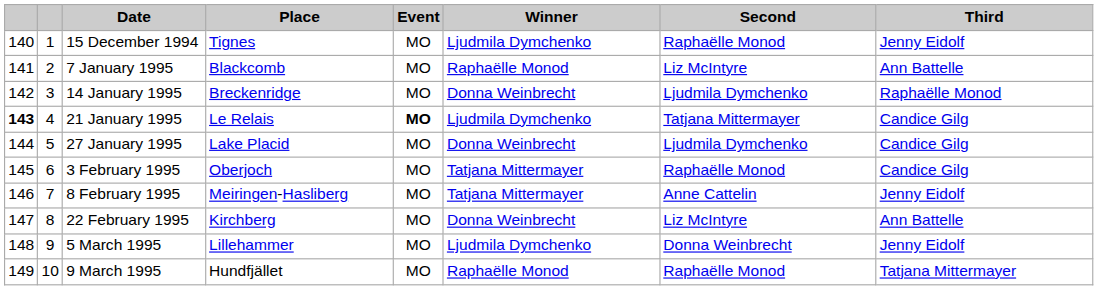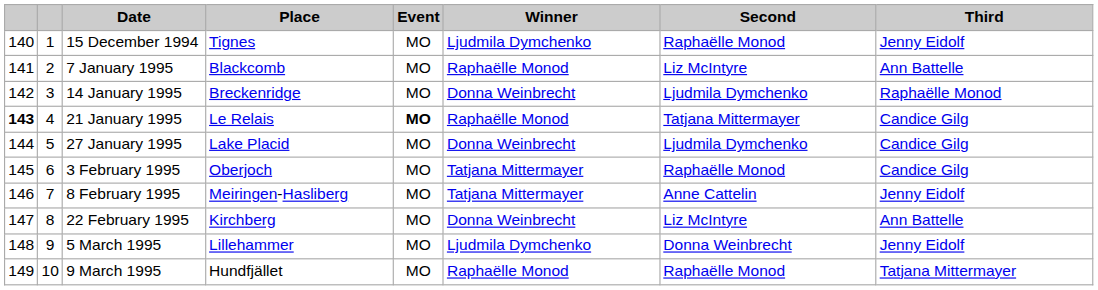 <table class="wikitable plainrowheaders" style="background:#fff; font-size:86%; line-height:16px; border:grey solid 1px; border-collapse:collapse;">
 <tr style="background:#ccc; text-align:center;">
 <th scope="col" style="background:#ccc; width=20 px;"></th>
 <th scope="col" style="background:#ccc; width=30 px;"></th>
 <th scope="col" style="background:#ccc; width:120px;">Date</th>
 <th scope="col" style="background:#ccc; width:160px;">Place</th>
 <th scope="col" style="background:#ccc; width:15px;">Event</th>
 <th scope="col" style="background:#ccc; width:185px;">Winner</th>
 <th scope="col" style="background:#ccc; width:185px;">Second</th>
 <th scope="col" style="background:#ccc; width:185px;">Third</th>
 </tr>
 <tr>
 <td align=center>140</td>
 <td align=center>1</td>
 <td>15 December 1994</td>
 <td> <a href='#'>Tignes</a></td>
 <td align=center>MO</td>
 <td> <a href='#'>Ljudmila Dymchenko</a></td>
 <td> <a href='#'>Raphaëlle Monod</a></td>
 <td> <a href='#'>Jenny Eidolf</a></td>
 </tr>
 <tr>
 <td align=center>141</td>
 <td align=center>2</td>
 <td>7 January 1995</td>
 <td> <a href='#'>Blackcomb</a></td>
 <td align=center>MO</td>
 <td> <a href='#'>Raphaëlle Monod</a></td>
 <td> <a href='#'>Liz McIntyre</a></td>
 <td> <a href='#'>Ann Battelle</a></td>
 </tr>
 <tr>
 <td align=center>142</td>
 <td align=center>3</td>
 <td>14 January 1995</td>
 <td> <a href='#'>Breckenridge</a></td>
 <td align=center>MO</td>
 <td> <a href='#'>Donna Weinbrecht</a></td>
 <td> <a href='#'>Ljudmila Dymchenko</a></td>
 <td> <a href='#'>Raphaëlle Monod</a></td>
 </tr>
 <tr>
 <td align=center><strong>143</strong></td>
 <td align=center>4</td>
 <td>21 January 1995</td>
 <td> <a href='#'>Le Relais</a></td>
 <td align=center><strong>MO</strong></td>
-<td> <a href='#'>Ljudmila Dymchenko</a></td>
+<td> <a href='#'>Raphaëlle Monod</a></td>
 <td> <a href='#'>Tatjana Mittermayer</a></td>
 <td> <a href='#'>Candice Gilg</a></td>
 </tr>
 <tr>
 <td align=center>144</td>
 <td align=center>5</td>
 <td>27 January 1995</td>
 <td> <a href='#'>Lake Placid</a></td>
 <td align=center>MO</td>
 <td> <a href='#'>Donna Weinbrecht</a></td>
 <td> <a href='#'>Ljudmila Dymchenko</a></td>
 <td> <a href='#'>Candice Gilg</a></td>
 </tr>
 <tr>
 <td align=center>145</td>
 <td align=center>6</td>
 <td>3 February 1995</td>
 <td> <a href='#'>Oberjoch</a></td>
 <td align=center>MO</td>
 <td> <a href='#'>Tatjana Mittermayer</a></td>
 <td> <a href='#'>Raphaëlle Monod</a></td>
 <td> <a href='#'>Candice Gilg</a></td>
 </tr>
 <tr>
 <td align=center>146</td>
 <td align=center>7</td>
 <td>8 February 1995</td>
 <td> <a href='#'>Meiringen</a>-<a href='#'>Hasliberg</a></td>
 <td align=center>MO</td>
 <td> <a href='#'>Tatjana Mittermayer</a></td>
 <td> <a href='#'>Anne Cattelin</a></td>
 <td> <a href='#'>Jenny Eidolf</a></td>
 </tr>
 <tr>
 <td align=center>147</td>
 <td align=center>8</td>
 <td>22 February 1995</td>
 <td> <a href='#'>Kirchberg</a></td>
 <td align=center>MO</td>
 <td> <a href='#'>Donna Weinbrecht</a></td>
 <td> <a href='#'>Liz McIntyre</a></td>
 <td> <a href='#'>Ann Battelle</a></td>
 </tr>
 <tr>
 <td align=center>148</td>
 <td align=center>9</td>
 <td>5 March 1995</td>
 <td> <a href='#'>Lillehammer</a></td>
 <td align=center>MO</td>
 <td> <a href='#'>Ljudmila Dymchenko</a></td>
 <td> <a href='#'>Donna Weinbrecht</a></td>
 <td> <a href='#'>Jenny Eidolf</a></td>
 </tr>
 <tr>
 <td align=center>149</td>
 <td align=center>10</td>
 <td>9 March 1995</td>
 <td> Hundfjället</td>
 <td align=center>MO</td>
 <td> <a href='#'>Raphaëlle Monod</a></td>
 <td> <a href='#'>Raphaëlle Monod</a></td>
 <td> <a href='#'>Tatjana Mittermayer</a></td>
 </tr>
 </table>
